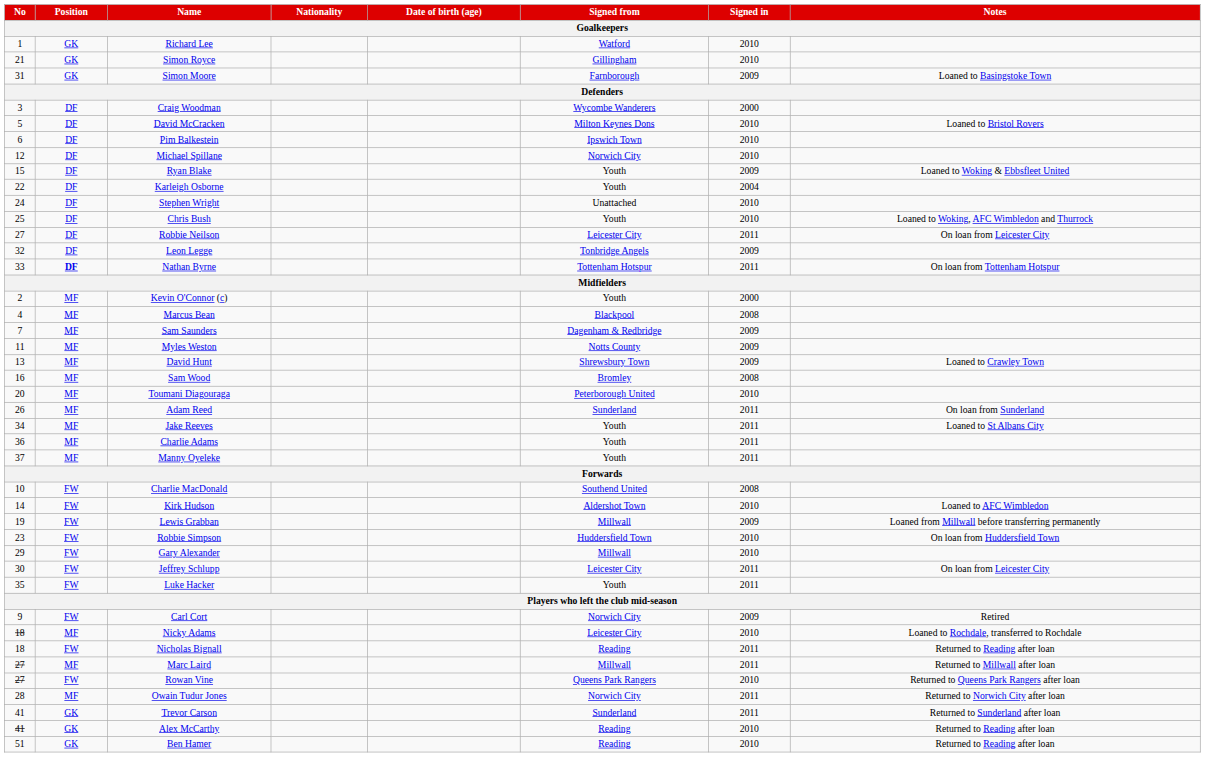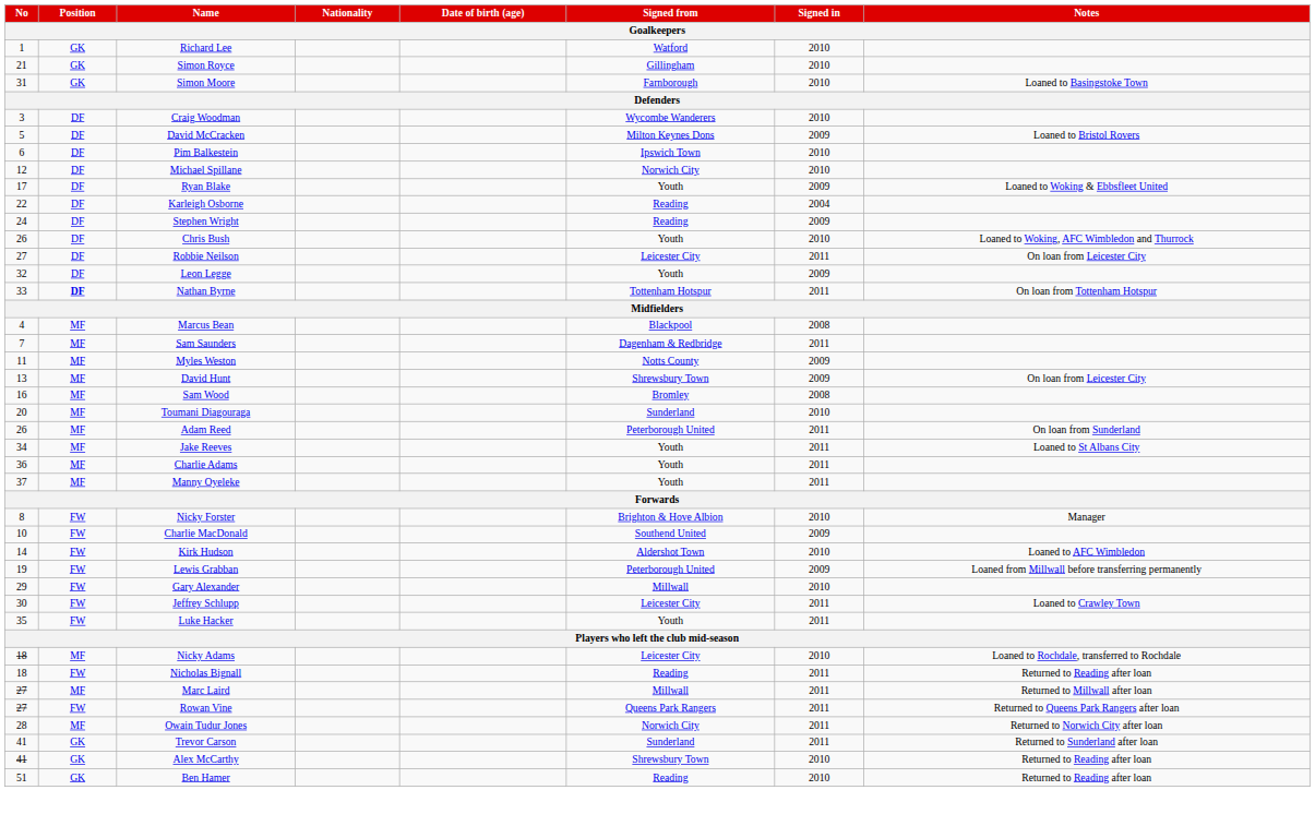 <table class="wikitable" style="text-align:center; font-size:90%; width:90%;">
 <tr>
 <th style="background:#d00; color:white; text-align:center;">No</th>
 <th style="background:#d00; color:white; text-align:center;">Position</th>
 <th style="background:#d00; color:white; text-align:center;">Name</th>
 <th style="background:#d00; color:white; text-align:center;">Nationality</th>
 <th style="background:#d00; color:white; text-align:center;">Date of birth (age)</th>
 <th style="background:#d00; color:white; text-align:center;">Signed from</th>
 <th style="background:#d00; color:white; text-align:center;">Signed in</th>
 <th style="background:#d00; color:white; text-align:center;">Notes</th>
 </tr>
 <tr>
 <th colspan="8">Goalkeepers</th>
 </tr>
 <tr>
 <td>1</td>
 <td><a href='#'>GK</a></td>
 <td><a href='#'>Richard Lee</a></td>
 <td></td>
 <td></td>
 <td><a href='#'>Watford</a></td>
 <td>2010</td>
 <td></td>
 </tr>
 <tr>
 <td>21</td>
 <td><a href='#'>GK</a></td>
 <td><a href='#'>Simon Royce</a></td>
 <td></td>
 <td></td>
 <td><a href='#'>Gillingham</a></td>
 <td>2010</td>
 <td></td>
 </tr>
 <tr>
 <td>31</td>
 <td><a href='#'>GK</a></td>
 <td><a href='#'>Simon Moore</a></td>
 <td></td>
 <td></td>
 <td><a href='#'>Farnborough</a></td>
-<td>2009</td>
+<td>2010</td>
 <td>Loaned to <a href='#'>Basingstoke Town</a></td>
 </tr>
 <tr>
 <th colspan="8">Defenders</th>
 </tr>
 <tr>
 <td>3</td>
 <td><a href='#'>DF</a></td>
 <td><a href='#'>Craig Woodman</a></td>
 <td></td>
 <td></td>
 <td><a href='#'>Wycombe Wanderers</a></td>
-<td>2000</td>
+<td>2010</td>
 <td></td>
 </tr>
 <tr>
 <td>5</td>
 <td><a href='#'>DF</a></td>
 <td><a href='#'>David McCracken</a></td>
 <td></td>
 <td></td>
 <td><a href='#'>Milton Keynes Dons</a></td>
-<td>2010</td>
+<td>2009</td>
 <td>Loaned to <a href='#'>Bristol Rovers</a></td>
 </tr>
 <tr>
 <td>6</td>
 <td><a href='#'>DF</a></td>
 <td><a href='#'>Pim Balkestein</a></td>
 <td></td>
 <td></td>
 <td><a href='#'>Ipswich Town</a></td>
 <td>2010</td>
 <td></td>
 </tr>
 <tr>
 <td>12</td>
 <td><a href='#'>DF</a></td>
 <td><a href='#'>Michael Spillane</a></td>
 <td></td>
 <td></td>
 <td><a href='#'>Norwich City</a></td>
 <td>2010</td>
 <td></td>
 </tr>
 <tr>
-<td>15</td>
+<td>17</td>
 <td><a href='#'>DF</a></td>
 <td><a href='#'>Ryan Blake</a></td>
 <td></td>
 <td></td>
 <td>Youth</td>
 <td>2009</td>
 <td>Loaned to <a href='#'>Woking</a> & <a href='#'>Ebbsfleet United</a></td>
 </tr>
 <tr>
 <td>22</td>
 <td><a href='#'>DF</a></td>
 <td><a href='#'>Karleigh Osborne</a></td>
 <td></td>
 <td></td>
-<td>Youth</td>
+<td><a href='#'>Reading</a></td>
 <td>2004</td>
 <td></td>
 </tr>
 <tr>
 <td>24</td>
 <td><a href='#'>DF</a></td>
 <td><a href='#'>Stephen Wright</a></td>
 <td></td>
 <td></td>
-<td>Unattached</td>
-<td>2010</td>
+<td><a href='#'>Reading</a></td>
+<td>2009</td>
 <td></td>
 </tr>
 <tr>
-<td>25</td>
+<td>26</td>
 <td><a href='#'>DF</a></td>
 <td><a href='#'>Chris Bush</a></td>
 <td></td>
 <td></td>
 <td>Youth</td>
 <td>2010</td>
 <td>Loaned to <a href='#'>Woking</a>, <a href='#'>AFC Wimbledon</a> and <a href='#'>Thurrock</a></td>
 </tr>
 <tr>
 <td>27</td>
 <td><a href='#'>DF</a></td>
 <td><a href='#'>Robbie Neilson</a></td>
 <td></td>
 <td></td>
 <td><a href='#'>Leicester City</a></td>
 <td>2011</td>
 <td>On loan from <a href='#'>Leicester City</a></td>
 </tr>
 <tr>
 <td>32</td>
 <td><a href='#'>DF</a></td>
 <td><a href='#'>Leon Legge</a></td>
 <td></td>
 <td></td>
-<td><a href='#'>Tonbridge Angels</a></td>
+<td>Youth</td>
 <td>2009</td>
 <td></td>
 </tr>
 <tr>
 <td>33</td>
 <td><strong><a href='#'>DF</a></strong></td>
 <td><a href='#'>Nathan Byrne</a></td>
 <td></td>
 <td></td>
 <td><a href='#'>Tottenham Hotspur</a></td>
 <td>2011</td>
 <td>On loan from <a href='#'>Tottenham Hotspur</a></td>
 </tr>
 <tr>
 <th colspan="8">Midfielders</th>
-</tr>
-<tr>
-<td>2</td>
-<td><a href='#'>MF</a></td>
-<td><a href='#'>Kevin O'Connor</a> (<a href='#'>c</a>)</td>
-<td></td>
-<td></td>
-<td>Youth</td>
-<td>2000</td>
-<td></td>
 </tr>
 <tr>
 <td>4</td>
 <td><a href='#'>MF</a></td>
 <td><a href='#'>Marcus Bean</a></td>
 <td></td>
 <td></td>
 <td><a href='#'>Blackpool</a></td>
 <td>2008</td>
 <td></td>
 </tr>
 <tr>
 <td>7</td>
 <td><a href='#'>MF</a></td>
 <td><a href='#'>Sam Saunders</a></td>
 <td></td>
 <td></td>
 <td><a href='#'>Dagenham & Redbridge</a></td>
-<td>2009</td>
+<td>2011</td>
 <td></td>
 </tr>
 <tr>
 <td>11</td>
 <td><a href='#'>MF</a></td>
 <td><a href='#'>Myles Weston</a></td>
 <td></td>
 <td></td>
 <td><a href='#'>Notts County</a></td>
 <td>2009</td>
 <td></td>
 </tr>
 <tr>
 <td>13</td>
 <td><a href='#'>MF</a></td>
 <td><a href='#'>David Hunt</a></td>
 <td></td>
 <td></td>
 <td><a href='#'>Shrewsbury Town</a></td>
 <td>2009</td>
-<td>Loaned to <a href='#'>Crawley Town</a></td>
+<td>On loan from <a href='#'>Leicester City</a></td>
 </tr>
 <tr>
 <td>16</td>
 <td><a href='#'>MF</a></td>
 <td><a href='#'>Sam Wood</a></td>
 <td></td>
 <td></td>
 <td><a href='#'>Bromley</a></td>
 <td>2008</td>
 <td></td>
 </tr>
 <tr>
 <td>20</td>
 <td><a href='#'>MF</a></td>
 <td><a href='#'>Toumani Diagouraga</a></td>
 <td></td>
 <td></td>
-<td><a href='#'>Peterborough United</a></td>
+<td><a href='#'>Sunderland</a></td>
 <td>2010</td>
 <td></td>
 </tr>
 <tr>
 <td>26</td>
 <td><a href='#'>MF</a></td>
 <td><a href='#'>Adam Reed</a></td>
 <td></td>
 <td></td>
-<td><a href='#'>Sunderland</a></td>
+<td><a href='#'>Peterborough United</a></td>
 <td>2011</td>
 <td>On loan from <a href='#'>Sunderland</a></td>
 </tr>
 <tr>
 <td>34</td>
 <td><a href='#'>MF</a></td>
 <td><a href='#'>Jake Reeves</a></td>
 <td></td>
 <td></td>
 <td>Youth</td>
 <td>2011</td>
 <td>Loaned to <a href='#'>St Albans City</a></td>
 </tr>
 <tr>
 <td>36</td>
 <td><a href='#'>MF</a></td>
 <td><a href='#'>Charlie Adams</a></td>
 <td></td>
 <td></td>
 <td>Youth</td>
 <td>2011</td>
 <td></td>
 </tr>
 <tr>
 <td>37</td>
 <td><a href='#'>MF</a></td>
 <td><a href='#'>Manny Oyeleke</a></td>
 <td></td>
 <td></td>
 <td>Youth</td>
 <td>2011</td>
 <td></td>
 </tr>
 <tr>
 <th colspan="8">Forwards</th>
 </tr>
 <tr>
+<td>8</td>
+<td><a href='#'>FW</a></td>
+<td><a href='#'>Nicky Forster</a></td>
+<td></td>
+<td></td>
+<td><a href='#'>Brighton & Hove Albion</a></td>
+<td>2010</td>
+<td>Manager</td>
+</tr>
+<tr>
 <td>10</td>
 <td><a href='#'>FW</a></td>
 <td><a href='#'>Charlie MacDonald</a></td>
 <td></td>
 <td></td>
 <td><a href='#'>Southend United</a></td>
-<td>2008</td>
+<td>2009</td>
 <td></td>
 </tr>
 <tr>
 <td>14</td>
 <td><a href='#'>FW</a></td>
 <td><a href='#'>Kirk Hudson</a></td>
 <td></td>
 <td></td>
 <td><a href='#'>Aldershot Town</a></td>
 <td>2010</td>
 <td>Loaned to <a href='#'>AFC Wimbledon</a></td>
 </tr>
 <tr>
 <td>19</td>
 <td><a href='#'>FW</a></td>
 <td><a href='#'>Lewis Grabban</a></td>
 <td></td>
 <td></td>
-<td><a href='#'>Millwall</a></td>
+<td><a href='#'>Peterborough United</a></td>
 <td>2009</td>
 <td>Loaned from <a href='#'>Millwall</a> before transferring permanently</td>
-</tr>
-<tr>
-<td>23</td>
-<td><a href='#'>FW</a></td>
-<td><a href='#'>Robbie Simpson</a></td>
-<td></td>
-<td></td>
-<td><a href='#'>Huddersfield Town</a></td>
-<td>2010</td>
-<td>On loan from <a href='#'>Huddersfield Town</a></td>
 </tr>
 <tr>
 <td>29</td>
 <td><a href='#'>FW</a></td>
 <td><a href='#'>Gary Alexander</a></td>
 <td></td>
 <td></td>
 <td><a href='#'>Millwall</a></td>
 <td>2010</td>
 <td></td>
 </tr>
 <tr>
 <td>30</td>
 <td><a href='#'>FW</a></td>
 <td><a href='#'>Jeffrey Schlupp</a></td>
 <td></td>
 <td></td>
 <td><a href='#'>Leicester City</a></td>
 <td>2011</td>
-<td>On loan from <a href='#'>Leicester City</a></td>
+<td>Loaned to <a href='#'>Crawley Town</a></td>
 </tr>
 <tr>
 <td>35</td>
 <td><a href='#'>FW</a></td>
 <td><a href='#'>Luke Hacker</a></td>
 <td></td>
 <td></td>
 <td>Youth</td>
 <td>2011</td>
 <td></td>
 </tr>
 <tr>
 <th colspan="8">Players who left the club mid-season</th>
-</tr>
-<tr>
-<td>9</td>
-<td><a href='#'>FW</a></td>
-<td><a href='#'>Carl Cort</a></td>
-<td></td>
-<td></td>
-<td><a href='#'>Norwich City</a></td>
-<td>2009</td>
-<td>Retired</td>
 </tr>
 <tr>
 <td><s>18</s></td>
 <td><a href='#'>MF</a></td>
 <td><a href='#'>Nicky Adams</a></td>
 <td></td>
 <td></td>
 <td><a href='#'>Leicester City</a></td>
 <td>2010</td>
 <td>Loaned to <a href='#'>Rochdale</a>, transferred to Rochdale</td>
 </tr>
 <tr>
 <td>18</td>
 <td><a href='#'>FW</a></td>
 <td><a href='#'>Nicholas Bignall</a></td>
 <td></td>
 <td></td>
 <td><a href='#'>Reading</a></td>
 <td>2011</td>
 <td>Returned to <a href='#'>Reading</a> after loan</td>
 </tr>
 <tr>
 <td><s>27</s></td>
 <td><a href='#'>MF</a></td>
 <td><a href='#'>Marc Laird</a></td>
 <td></td>
 <td></td>
 <td><a href='#'>Millwall</a></td>
 <td>2011</td>
 <td>Returned to <a href='#'>Millwall</a> after loan</td>
 </tr>
 <tr>
 <td><s>27</s></td>
 <td><a href='#'>FW</a></td>
 <td><a href='#'>Rowan Vine</a></td>
 <td></td>
 <td></td>
 <td><a href='#'>Queens Park Rangers</a></td>
-<td>2010</td>
+<td>2011</td>
 <td>Returned to <a href='#'>Queens Park Rangers</a> after loan</td>
 </tr>
 <tr>
 <td>28</td>
 <td><a href='#'>MF</a></td>
 <td><a href='#'>Owain Tudur Jones</a></td>
 <td></td>
 <td></td>
 <td><a href='#'>Norwich City</a></td>
 <td>2011</td>
 <td>Returned to <a href='#'>Norwich City</a> after loan</td>
 </tr>
 <tr>
 <td>41</td>
 <td><a href='#'>GK</a></td>
 <td><a href='#'>Trevor Carson</a></td>
 <td></td>
 <td></td>
 <td><a href='#'>Sunderland</a></td>
 <td>2011</td>
 <td>Returned to <a href='#'>Sunderland</a> after loan</td>
 </tr>
 <tr>
 <td><s>41</s></td>
 <td><a href='#'>GK</a></td>
 <td><a href='#'>Alex McCarthy</a></td>
 <td></td>
 <td></td>
-<td><a href='#'>Reading</a></td>
+<td><a href='#'>Shrewsbury Town</a></td>
 <td>2010</td>
 <td>Returned to <a href='#'>Reading</a> after loan</td>
 </tr>
 <tr>
 <td>51</td>
 <td><a href='#'>GK</a></td>
 <td><a href='#'>Ben Hamer</a></td>
 <td></td>
 <td></td>
 <td><a href='#'>Reading</a></td>
 <td>2010</td>
 <td>Returned to <a href='#'>Reading</a> after loan</td>
 </tr>
 </table>
